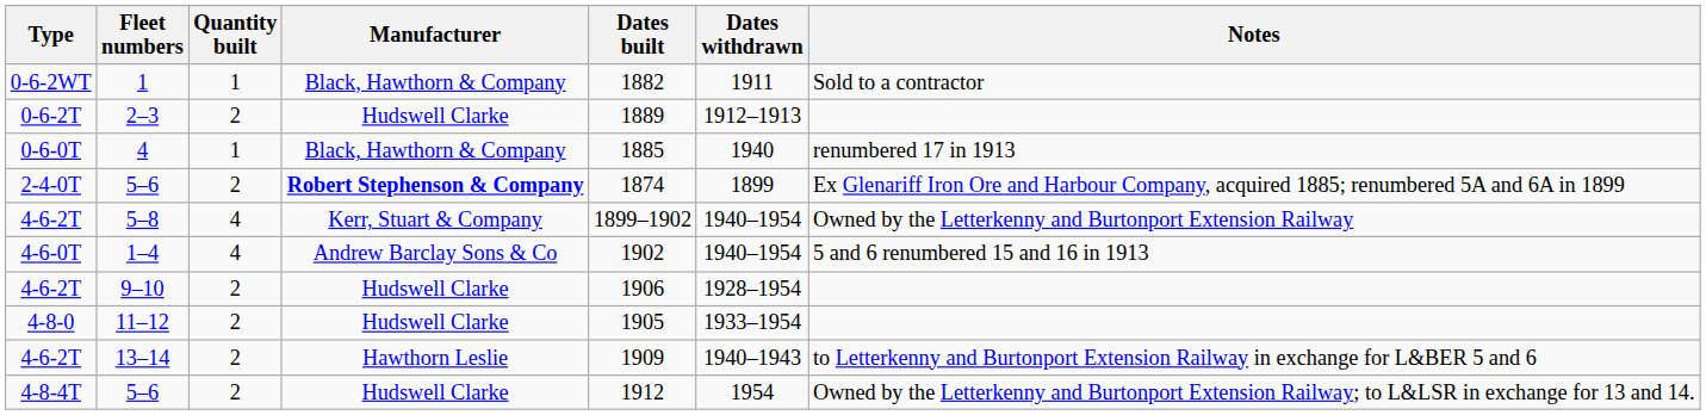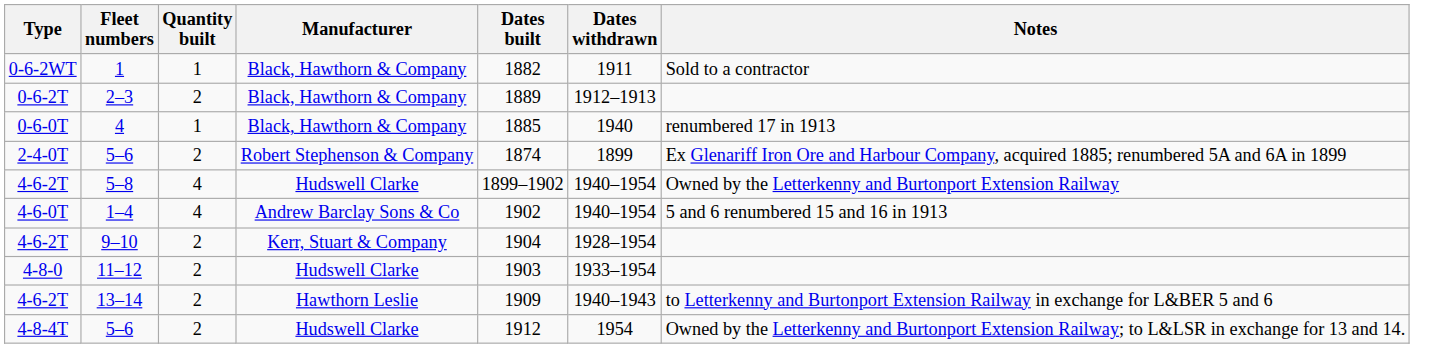 <table class=wikitable style=text-align:center>
 <tr>
 <th>Type</th>
 <th>Fleet<br>numbers</th>
 <th>Quantity<br>built</th>
 <th>Manufacturer</th>
 <th>Dates<br>built</th>
 <th>Dates<br>withdrawn</th>
 <th>Notes </th>
 </tr>
 <tr>
 <td><a href='#'>0-6-2WT</a></td>
 <td><a href='#'>1</a></td>
 <td>1</td>
 <td><a href='#'>Black, Hawthorn & Company</a></td>
 <td>1882</td>
 <td>1911</td>
 <td align=left>Sold to a contractor</td>
 </tr>
 <tr>
 <td><a href='#'>0-6-2T</a></td>
 <td><a href='#'>2–3</a></td>
 <td>2</td>
-<td><a href='#'>Hudswell Clarke</a></td>
+<td><a href='#'>Black, Hawthorn & Company</a></td>
 <td>1889</td>
 <td>1912–1913</td>
 <td align=left></td>
 </tr>
 <tr>
 <td><a href='#'>0-6-0T</a></td>
 <td><a href='#'>4</a></td>
 <td>1</td>
 <td><a href='#'>Black, Hawthorn & Company</a></td>
 <td>1885</td>
 <td>1940</td>
 <td align=left>renumbered 17 in 1913</td>
 </tr>
 <tr>
 <td><a href='#'>2-4-0T</a></td>
 <td><a href='#'>5–6</a></td>
 <td>2</td>
-<td><strong><a href='#'>Robert Stephenson & Company</a></strong></td>
+<td><a href='#'>Robert Stephenson & Company</a></td>
 <td>1874</td>
 <td>1899</td>
 <td align=left>Ex <a href='#'>Glenariff Iron Ore and Harbour Company</a>, acquired 1885; renumbered 5A and 6A in 1899</td>
 </tr>
 <tr>
 <td><a href='#'>4-6-2T</a></td>
 <td><a href='#'>5–8</a></td>
 <td>4</td>
-<td><a href='#'>Kerr, Stuart & Company</a></td>
+<td><a href='#'>Hudswell Clarke</a></td>
 <td>1899–1902</td>
 <td>1940–1954</td>
 <td align=left>Owned by the <a href='#'>Letterkenny and Burtonport Extension Railway</a></td>
 </tr>
 <tr>
 <td><a href='#'>4-6-0T</a></td>
 <td><a href='#'>1–4</a></td>
 <td>4</td>
 <td><a href='#'>Andrew Barclay Sons & Co</a></td>
 <td>1902</td>
 <td>1940–1954</td>
 <td align=left>5 and 6 renumbered 15 and 16 in 1913</td>
 </tr>
 <tr>
 <td><a href='#'>4-6-2T</a></td>
 <td><a href='#'>9–10</a></td>
 <td>2</td>
-<td><a href='#'>Hudswell Clarke</a></td>
-<td>1906</td>
+<td><a href='#'>Kerr, Stuart & Company</a></td>
+<td>1904</td>
 <td>1928–1954</td>
 <td align=left></td>
 </tr>
 <tr>
 <td><a href='#'>4-8-0</a></td>
 <td><a href='#'>11–12</a></td>
 <td>2</td>
 <td><a href='#'>Hudswell Clarke</a></td>
-<td>1905</td>
+<td>1903</td>
 <td>1933–1954</td>
 <td align=left></td>
 </tr>
 <tr>
 <td><a href='#'>4-6-2T</a></td>
 <td><a href='#'>13–14</a></td>
 <td>2</td>
 <td><a href='#'>Hawthorn Leslie</a></td>
 <td>1909</td>
 <td>1940–1943</td>
 <td align=left>to <a href='#'>Letterkenny and Burtonport Extension Railway</a> in exchange for L&BER 5 and 6</td>
 </tr>
 <tr>
 <td><a href='#'>4-8-4T</a></td>
 <td><a href='#'>5–6</a></td>
 <td>2</td>
 <td><a href='#'>Hudswell Clarke</a></td>
 <td>1912</td>
 <td>1954</td>
 <td align=left>Owned by the <a href='#'>Letterkenny and Burtonport Extension Railway</a>; to L&LSR in exchange for 13 and 14.</td>
 </tr>
 </table>
